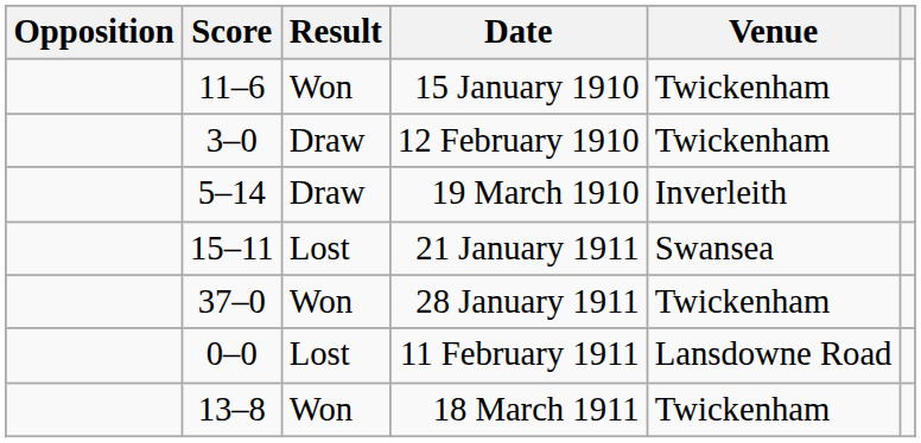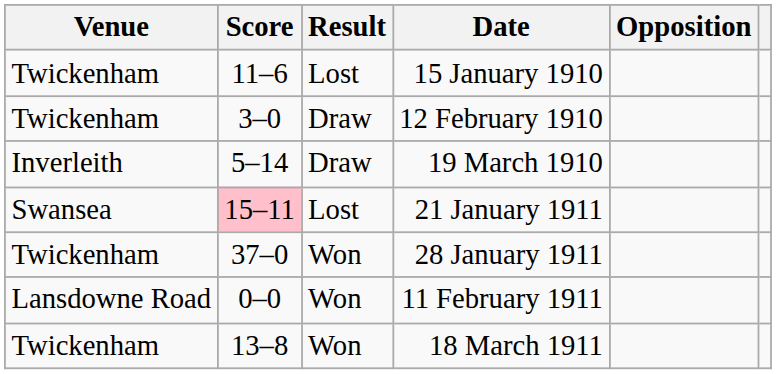 <table class="wikitable sortable">
 <tr>
-<th scope="col">Opposition</th>
+<th scope="col">Venue</th>
 <th scope="col">Score</th>
 <th scope="col">Result</th>
 <th scope="col">Date</th>
-<th scope="col">Venue</th>
+<th scope="col">Opposition</th>
 <th scope="col" class="unsortable"></th>
 </tr>
 <tr>
+<td>Twickenham</td>
+<td align="center">11–6</td>
+<td>Lost</td>
+<td align=right>15 January 1910</td>
 <td></td>
-<td align="center">11–6</td>
-<td>Won</td>
-<td align=right>15 January 1910</td>
-<td>Twickenham</td>
 <td></td>
 </tr>
 <tr>
-<td></td>
+<td>Twickenham</td>
 <td align="center">3–0</td>
 <td>Draw</td>
 <td align=right>12 February 1910</td>
-<td>Twickenham</td>
+<td></td>
 <td></td>
 </tr>
 <tr>
-<td></td>
+<td>Inverleith</td>
 <td align="center">5–14</td>
 <td>Draw</td>
 <td align=right>19 March 1910</td>
-<td>Inverleith</td>
+<td></td>
 <td></td>
 </tr>
 <tr>
-<td></td>
-<td align="center">15–11</td>
+<td>Swansea</td>
+<td align="center" style="background: pink;">15–11</td>
 <td>Lost</td>
 <td align=right>21 January 1911</td>
-<td>Swansea</td>
+<td></td>
 <td></td>
 </tr>
 <tr>
-<td></td>
+<td>Twickenham</td>
 <td align="center">37–0</td>
 <td>Won</td>
 <td align=right>28 January 1911</td>
-<td>Twickenham</td>
+<td></td>
 <td></td>
 </tr>
 <tr>
+<td>Lansdowne Road</td>
+<td align="center">0–0</td>
+<td>Won</td>
+<td align=right>11 February 1911</td>
 <td></td>
-<td align="center">0–0</td>
-<td>Lost</td>
-<td align=right>11 February 1911</td>
-<td>Lansdowne Road</td>
 <td></td>
 </tr>
 <tr>
-<td></td>
+<td>Twickenham</td>
 <td align="center">13–8</td>
 <td>Won</td>
 <td align=right>18 March 1911</td>
-<td>Twickenham</td>
+<td></td>
 <td></td>
 </tr>
 </table>
